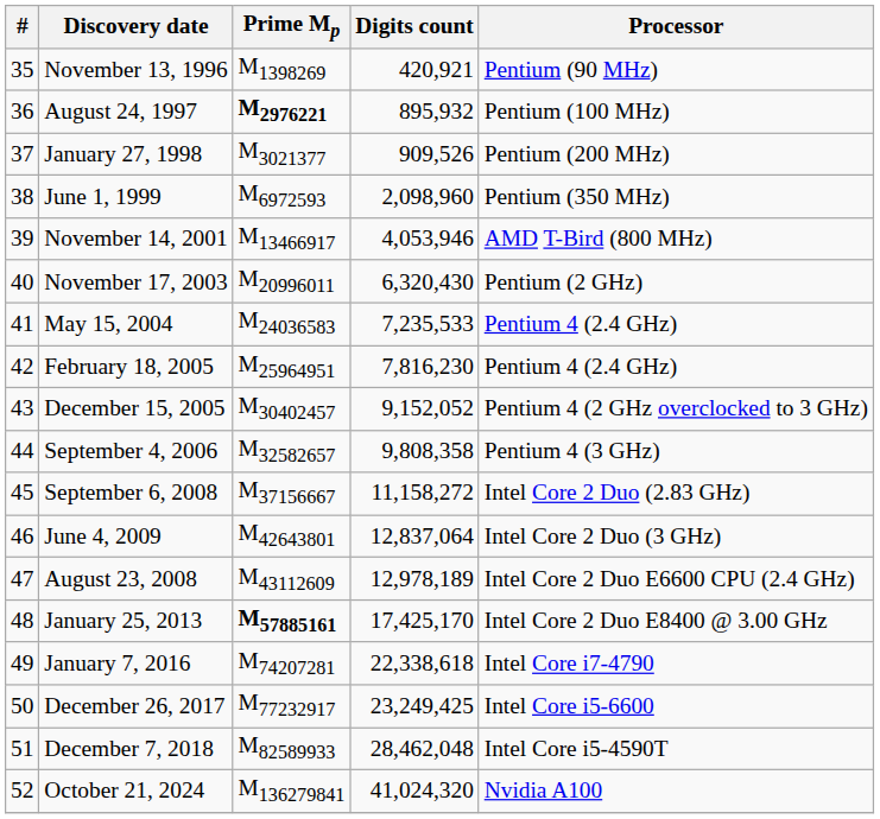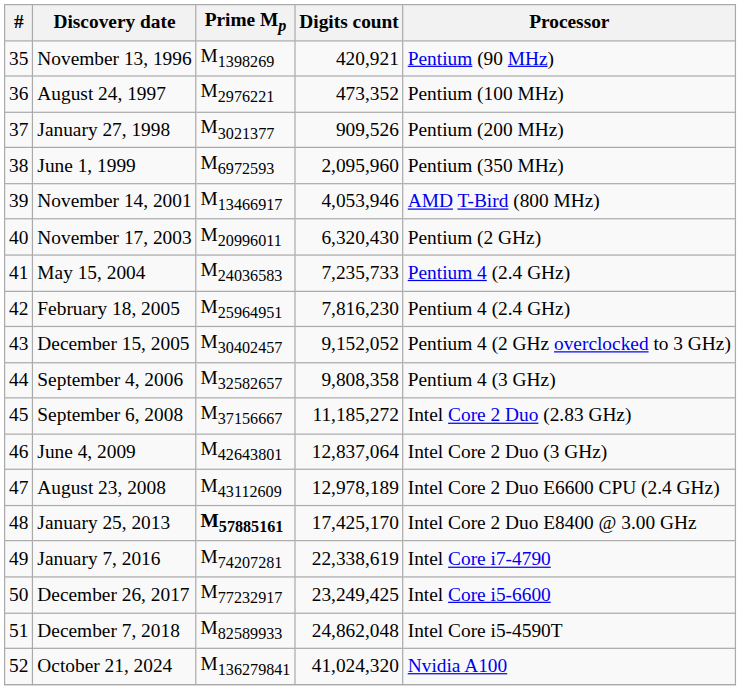 <table class="wikitable sortable">
 <tr>
 <th>#</th>
 <th>Discovery date</th>
 <th>Prime M<sub><em>p</em></sub></th>
 <th>Digits count</th>
 <th>Processor</th>
 </tr>
 <tr>
 <td style="text-align:center;">35</td>
 <td>November 13, 1996</td>
 <td style="text-align:left;">M<sub>1398269</sub></td>
 <td style="text-align:right;">420,921</td>
 <td><a href='#'>Pentium</a> (90 <a href='#'>MHz</a>)</td>
 </tr>
 <tr>
 <td style="text-align:center;">36</td>
 <td>August 24, 1997</td>
-<td style="text-align:left;"><strong>M<sub>2976221</sub></strong></td>
-<td style="text-align:right;">895,932</td>
+<td style="text-align:left;">M<sub>2976221</sub></td>
+<td style="text-align:right;">473,352</td>
 <td>Pentium (100 MHz)</td>
 </tr>
 <tr>
 <td style="text-align:center;">37</td>
 <td>January 27, 1998</td>
 <td style="text-align:left;">M<sub>3021377</sub></td>
 <td style="text-align:right;">909,526</td>
 <td>Pentium (200 MHz)</td>
 </tr>
 <tr>
 <td style="text-align:center;">38</td>
 <td>June 1, 1999</td>
 <td style="text-align:left;">M<sub>6972593</sub></td>
-<td style="text-align:right;">2,098,960</td>
+<td style="text-align:right;">2,095,960</td>
 <td>Pentium (350 MHz)</td>
 </tr>
 <tr>
 <td style="text-align:center;">39</td>
 <td>November 14, 2001</td>
 <td style="text-align:left;">M<sub>13466917</sub></td>
 <td style="text-align:right;">4,053,946</td>
 <td><a href='#'>AMD</a> <a href='#'>T-Bird</a> (800 MHz)</td>
 </tr>
 <tr>
 <td style="text-align:center;">40</td>
 <td>November 17, 2003</td>
 <td style="text-align:left;">M<sub>20996011</sub></td>
 <td style="text-align:right;">6,320,430</td>
 <td>Pentium (2 GHz)</td>
 </tr>
 <tr>
 <td style="text-align:center;">41</td>
 <td>May 15, 2004</td>
 <td style="text-align:left;">M<sub>24036583</sub></td>
-<td style="text-align:right;">7,235,533</td>
+<td style="text-align:right;">7,235,733</td>
 <td><a href='#'>Pentium 4</a> (2.4 GHz)</td>
 </tr>
 <tr>
 <td style="text-align:center;">42</td>
 <td>February 18, 2005</td>
 <td style="text-align:left;">M<sub>25964951</sub></td>
 <td style="text-align:right;">7,816,230</td>
 <td>Pentium 4 (2.4 GHz)</td>
 </tr>
 <tr>
 <td style="text-align:center;">43</td>
 <td>December 15, 2005</td>
 <td style="text-align:left;">M<sub>30402457</sub></td>
 <td style="text-align:right;">9,152,052</td>
 <td>Pentium 4 (2 GHz <a href='#'>overclocked</a> to 3 GHz)</td>
 </tr>
 <tr>
 <td style="text-align:center;">44</td>
 <td>September 4, 2006</td>
 <td style="text-align:left;">M<sub>32582657</sub></td>
 <td style="text-align:right;">9,808,358</td>
 <td>Pentium 4 (3 GHz)</td>
 </tr>
 <tr>
 <td style="text-align:center;">45</td>
 <td>September 6, 2008</td>
 <td style="text-align:left;">M<sub>37156667</sub></td>
-<td style="text-align:right;">11,158,272</td>
+<td style="text-align:right;">11,185,272</td>
 <td>Intel <a href='#'>Core 2 Duo</a> (2.83 GHz)</td>
 </tr>
 <tr>
 <td style="text-align:center;">46</td>
 <td>June 4, 2009</td>
 <td style="text-align:left;">M<sub>42643801</sub></td>
 <td style="text-align:right;">12,837,064</td>
 <td>Intel Core 2 Duo (3 GHz)</td>
 </tr>
 <tr>
 <td style="text-align:center;">47</td>
 <td>August 23, 2008</td>
 <td style="text-align:left;">M<sub>43112609</sub></td>
 <td style="text-align:right;">12,978,189</td>
 <td>Intel Core 2 Duo E6600 CPU (2.4 GHz)</td>
 </tr>
 <tr>
 <td style="text-align:center;">48</td>
 <td>January 25, 2013</td>
 <td style="text-align:left;"><strong>M<sub>57885161</sub></strong></td>
 <td style="text-align:right;">17,425,170</td>
 <td>Intel Core 2 Duo E8400 @ 3.00 GHz</td>
 </tr>
 <tr>
 <td style="text-align:center;">49</td>
 <td>January 7, 2016</td>
 <td style="text-align:left;">M<sub>74207281</sub></td>
-<td style="text-align:right;">22,338,618</td>
+<td style="text-align:right;">22,338,619</td>
 <td>Intel <a href='#'>Core i7-4790</a></td>
 </tr>
 <tr>
 <td style="text-align:center;">50</td>
 <td>December 26, 2017</td>
 <td style="text-align:left;">M<sub>77232917</sub></td>
 <td style="text-align:right;">23,249,425</td>
 <td>Intel <a href='#'>Core i5-6600</a></td>
 </tr>
 <tr>
 <td style="text-align:center;">51</td>
 <td>December 7, 2018</td>
 <td style="text-align:left;">M<sub>82589933</sub></td>
-<td style="text-align:right;">28,462,048</td>
+<td style="text-align:right;">24,862,048</td>
 <td>Intel Core i5-4590T</td>
 </tr>
 <tr>
 <td style="text-align:center;">52</td>
 <td>October 21, 2024</td>
 <td style="text-align:left;">M<sub>136279841</sub></td>
 <td style="text-align:right;">41,024,320</td>
 <td><a href='#'>Nvidia A100</a></td>
 </tr>
 <tr>
 </tr>
 </table>
